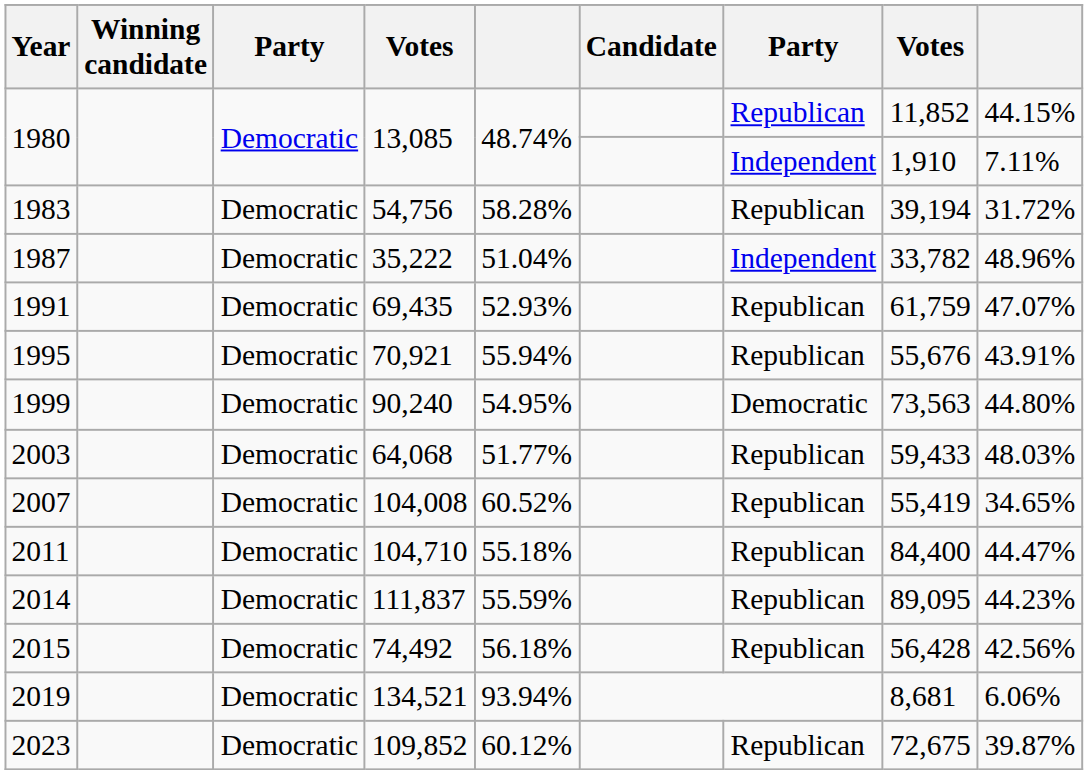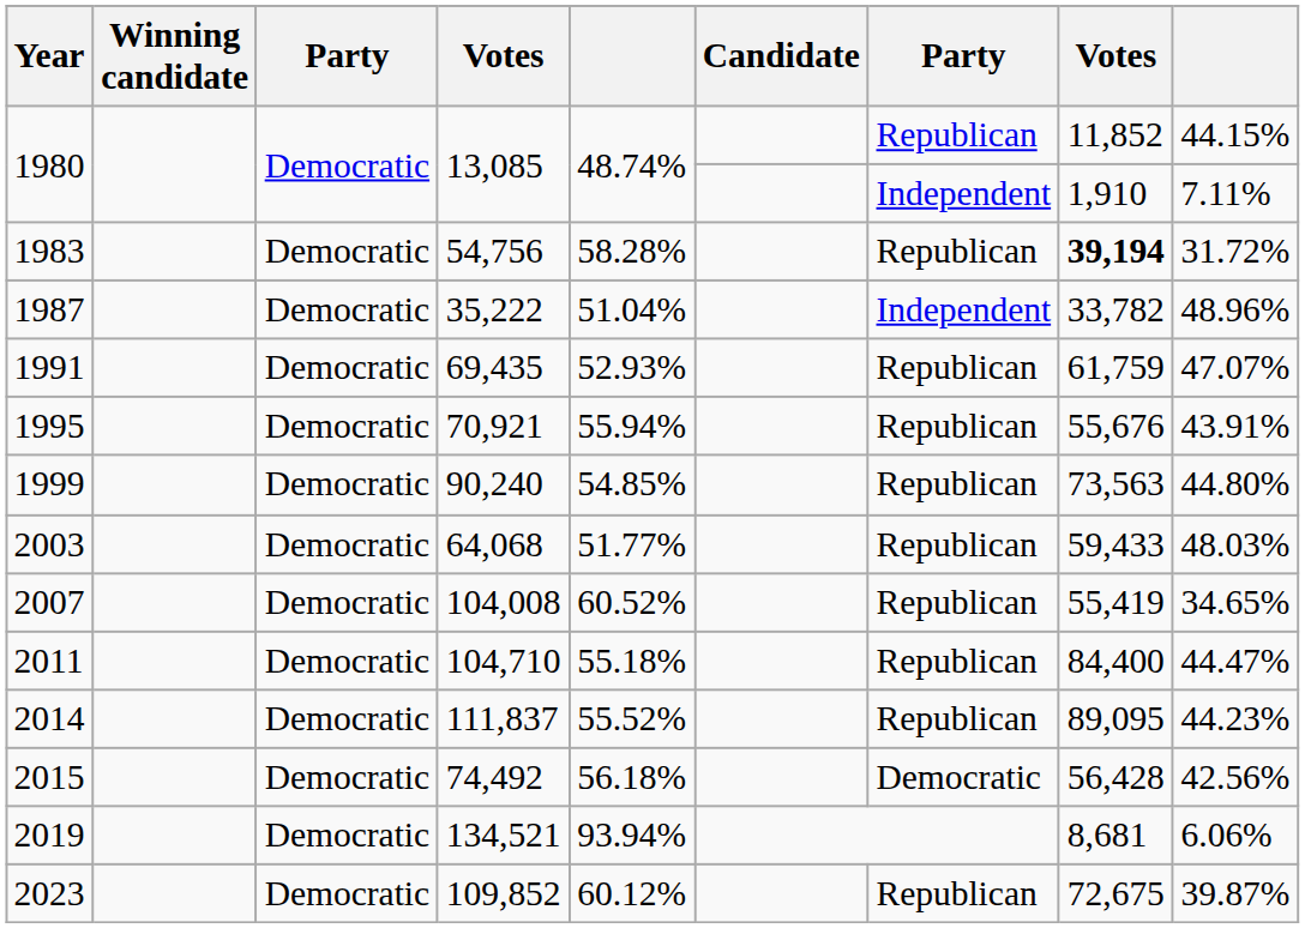 <table class="wikitable" style="margin:0.5em; font-size:95%">
 <tr>
 <th>Year</th>
 <th>Winning<br>candidate</th>
 <th>Party</th>
 <th>Votes</th>
 <th></th>
 <th>Candidate</th>
 <th>Party</th>
 <th>Votes</th>
 <th></th>
 </tr>
 <tr>
 <td rowspan=2>1980</td>
 <td rowspan=2 ></td>
 <td rowspan=2 ><a href='#'>Democratic</a></td>
 <td rowspan=2 >13,085</td>
 <td rowspan=2 >48.74%</td>
 <td></td>
 <td><a href='#'>Republican</a></td>
 <td>11,852</td>
 <td>44.15%</td>
 </tr>
 <tr>
 <td></td>
 <td><a href='#'>Independent</a></td>
 <td>1,910</td>
 <td>7.11%</td>
 </tr>
 <tr>
 <td>1983</td>
 <td></td>
 <td>Democratic</td>
 <td>54,756</td>
 <td>58.28%</td>
 <td></td>
 <td>Republican</td>
-<td>39,194</td>
+<td><strong>39,194</strong></td>
 <td>31.72%</td>
 </tr>
 <tr>
 <td>1987</td>
 <td></td>
 <td>Democratic</td>
 <td>35,222</td>
 <td>51.04%</td>
 <td></td>
 <td><a href='#'>Independent</a></td>
 <td>33,782</td>
 <td>48.96%</td>
 </tr>
 <tr>
 <td>1991</td>
 <td></td>
 <td>Democratic</td>
 <td>69,435</td>
 <td>52.93%</td>
 <td></td>
 <td>Republican</td>
 <td>61,759</td>
 <td>47.07%</td>
 </tr>
 <tr>
 <td>1995</td>
 <td></td>
 <td>Democratic</td>
 <td>70,921</td>
 <td>55.94%</td>
 <td></td>
 <td>Republican</td>
 <td>55,676</td>
 <td>43.91%</td>
 </tr>
 <tr>
 <td>1999</td>
 <td></td>
 <td>Democratic</td>
 <td>90,240</td>
-<td>54.95%</td>
+<td>54.85%</td>
 <td></td>
-<td>Democratic</td>
+<td>Republican</td>
 <td>73,563</td>
 <td>44.80%</td>
 </tr>
 <tr>
 <td>2003</td>
 <td></td>
 <td>Democratic</td>
 <td>64,068</td>
 <td>51.77%</td>
 <td></td>
 <td>Republican</td>
 <td>59,433</td>
 <td>48.03%</td>
 </tr>
 <tr>
 <td>2007</td>
 <td></td>
 <td>Democratic</td>
 <td>104,008</td>
 <td>60.52%</td>
 <td></td>
 <td>Republican</td>
 <td>55,419</td>
 <td>34.65%</td>
 </tr>
 <tr>
 <td>2011</td>
 <td></td>
 <td>Democratic</td>
 <td>104,710</td>
 <td>55.18%</td>
 <td></td>
 <td>Republican</td>
 <td>84,400</td>
 <td>44.47%</td>
 </tr>
 <tr>
 <td>2014</td>
 <td></td>
 <td>Democratic</td>
 <td>111,837</td>
-<td>55.59%</td>
+<td>55.52%</td>
 <td></td>
 <td>Republican</td>
 <td>89,095</td>
 <td>44.23%</td>
 </tr>
 <tr>
 <td>2015</td>
 <td></td>
 <td>Democratic</td>
 <td>74,492</td>
 <td>56.18%</td>
 <td></td>
-<td>Republican</td>
+<td>Democratic</td>
 <td>56,428</td>
 <td>42.56%</td>
 </tr>
 <tr>
 <td>2019</td>
 <td></td>
 <td>Democratic</td>
 <td>134,521</td>
 <td>93.94%</td>
 <td colspan=2></td>
 <td>8,681</td>
 <td>6.06%</td>
 </tr>
 <tr>
 <td>2023</td>
 <td></td>
 <td>Democratic</td>
 <td>109,852</td>
 <td>60.12%</td>
 <td></td>
 <td>Republican</td>
 <td>72,675</td>
 <td>39.87%</td>
 </tr>
 </table>
